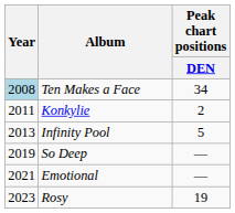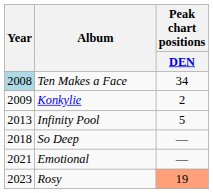 <table class="wikitable">
 <tr>
 <th rowspan="2" align="center">Year</th>
 <th rowspan="2" width="150" align="center">Album</th>
 <th colspan="1" align="center">Peak chart positions</th>
 </tr>
 <tr>
 <th style="width:3em;font-size:100%"><a href='#'>DEN</a><br></th>
 </tr>
 <tr>
 <td align="center" style="background: lightblue;">2008</td>
 <td><em>Ten Makes a Face</em></td>
 <td align="center">34</td>
 </tr>
 <tr>
-<td align="center">2011</td>
+<td align="center">2009</td>
 <td><em><a href='#'>Konkylie</a></em></td>
 <td align="center">2</td>
 </tr>
 <tr>
 <td align="center">2013</td>
 <td><em>Infinity Pool</em></td>
 <td align="center">5</td>
 </tr>
 <tr>
-<td align="center">2019</td>
+<td align="center">2018</td>
 <td><em>So Deep</em></td>
 <td align="center">—</td>
 </tr>
 <tr>
 <td align="center">2021</td>
 <td><em>Emotional</em></td>
 <td align="center">—</td>
 </tr>
 <tr>
 <td align="center">2023</td>
 <td><em>Rosy</em></td>
-<td align="center">19<br></td>
+<td align="center" style="background: lightsalmon;">19<br></td>
 </tr>
 </table>
